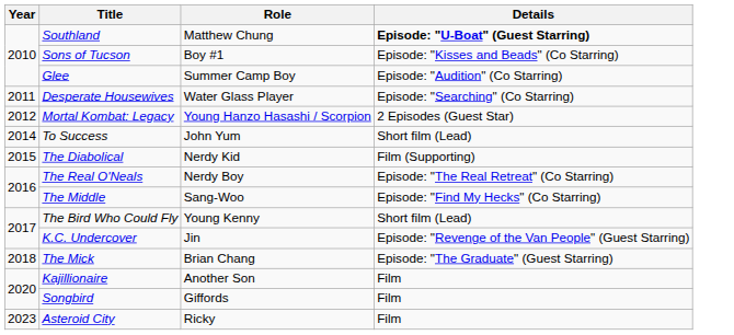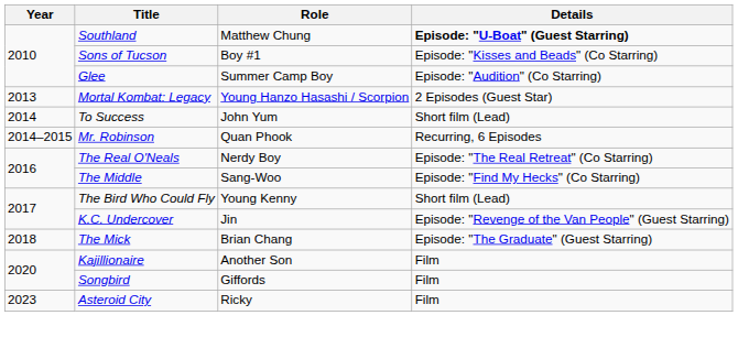 <table class="wikitable sortable">
 <tr>
 <th>Year</th>
 <th>Title</th>
 <th>Role</th>
 <th>Details</th>
 </tr>
 <tr>
 <td rowspan="3">2010</td>
 <td><a href='#'><em>Southland</em></a></td>
 <td>Matthew Chung</td>
 <td><strong>Episode: "<a href='#'>U-Boat</a>" (Guest Starring)</strong></td>
 </tr>
 <tr>
 <td><em><a href='#'>Sons of Tucson</a></em></td>
 <td>Boy #1</td>
 <td>Episode: "<a href='#'>Kisses and Beads</a>" (Co Starring)</td>
 </tr>
 <tr>
 <td><a href='#'><em>Glee</em></a></td>
 <td>Summer Camp Boy</td>
 <td>Episode: "<a href='#'>Audition</a>" (Co Starring)</td>
 </tr>
 <tr>
-<td>2011</td>
-<td><em><a href='#'>Desperate Housewives</a></em></td>
-<td>Water Glass Player</td>
-<td>Episode: "<a href='#'>Searching</a>" (Co Starring)</td>
-</tr>
-<tr>
-<td>2012</td>
+<td>2013</td>
 <td><em><a href='#'>Mortal Kombat: Legacy</a></em></td>
 <td><a href='#'>Young Hanzo Hasashi / Scorpion</a></td>
 <td>2 Episodes (Guest Star)</td>
 </tr>
 <tr>
 <td>2014</td>
 <td><em>To Success</em></td>
 <td>John Yum</td>
 <td>Short film (Lead)</td>
 </tr>
 <tr>
-<td>2015</td>
-<td><em><a href='#'>The Diabolical</a></em></td>
-<td>Nerdy Kid</td>
-<td>Film (Supporting)</td>
+<td>2014–2015</td>
+<td><a href='#'><em>Mr. Robinson</em></a></td>
+<td>Quan Phook</td>
+<td>Recurring, 6 Episodes</td>
 </tr>
 <tr>
 <td rowspan="2">2016</td>
 <td><em><a href='#'>The Real O'Neals</a></em></td>
 <td>Nerdy Boy</td>
 <td>Episode: "<a href='#'>The Real Retreat</a>" (Co Starring)</td>
 </tr>
 <tr>
 <td><a href='#'><em>The Middle</em></a></td>
 <td>Sang-Woo</td>
 <td>Episode: "<a href='#'>Find My Hecks</a>" (Co Starring)</td>
 </tr>
 <tr>
 <td rowspan="2">2017</td>
 <td><em>The Bird Who Could Fly</em></td>
 <td>Young Kenny</td>
 <td>Short film (Lead)</td>
 </tr>
 <tr>
 <td><em><a href='#'>K.C. Undercover</a></em></td>
 <td>Jin</td>
 <td>Episode: "<a href='#'>Revenge of the Van People</a>" (Guest Starring)</td>
 </tr>
 <tr>
 <td>2018</td>
 <td><a href='#'><em>The Mick</em></a></td>
 <td>Brian Chang</td>
 <td>Episode: "<a href='#'>The Graduate</a>" (Guest Starring)</td>
 </tr>
 <tr>
 <td rowspan="2">2020</td>
 <td><em><a href='#'>Kajillionaire</a></em></td>
 <td>Another Son</td>
 <td>Film</td>
 </tr>
 <tr>
 <td><em><a href='#'>Songbird</a></em></td>
 <td>Giffords</td>
 <td>Film</td>
 </tr>
 <tr>
 <td>2023</td>
 <td><em><a href='#'>Asteroid City</a></em></td>
 <td>Ricky</td>
 <td>Film</td>
 </tr>
 </table>
